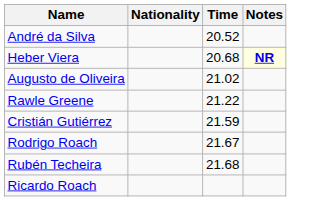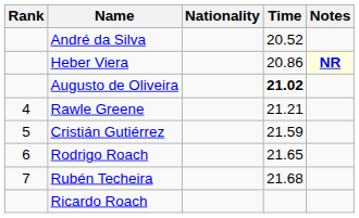 <table class="wikitable sortable" style="text-align:center">
 <tr>
+<th>Rank</th>
 <th>Name</th>
 <th>Nationality</th>
 <th>Time</th>
 <th>Notes</th>
 </tr>
 <tr>
+<td></td>
 <td align=left><a href='#'>André da Silva</a></td>
 <td align=left></td>
 <td>20.52</td>
 <td></td>
 </tr>
 <tr>
+<td></td>
 <td align=left><a href='#'>Heber Viera</a></td>
 <td align=left></td>
-<td>20.68</td>
+<td>20.86</td>
 <td style="background: lightyellow;"><strong><a href='#'>NR</a></strong></td>
 </tr>
 <tr>
+<td></td>
 <td align=left><a href='#'>Augusto de Oliveira</a></td>
 <td align=left></td>
-<td>21.02</td>
+<td><strong>21.02</strong></td>
 <td></td>
 </tr>
 <tr>
+<td>4</td>
 <td align=left><a href='#'>Rawle Greene</a></td>
 <td align=left></td>
-<td>21.22</td>
+<td>21.21</td>
 <td></td>
 </tr>
 <tr>
+<td>5</td>
 <td align=left><a href='#'>Cristián Gutiérrez</a></td>
 <td align=left></td>
 <td>21.59</td>
 <td></td>
 </tr>
 <tr>
+<td>6</td>
 <td align=left><a href='#'>Rodrigo Roach</a></td>
 <td align=left></td>
-<td>21.67</td>
+<td>21.65</td>
 <td></td>
 </tr>
 <tr>
+<td>7</td>
 <td align=left><a href='#'>Rubén Techeira</a></td>
 <td align=left></td>
 <td>21.68</td>
 <td></td>
 </tr>
 <tr>
+<td></td>
 <td align=left><a href='#'>Ricardo Roach</a></td>
 <td align=left></td>
 <td></td>
 <td></td>
 </tr>
 </table>
